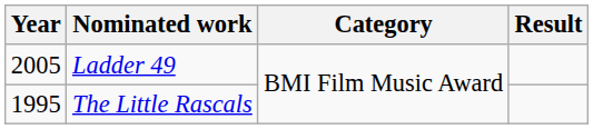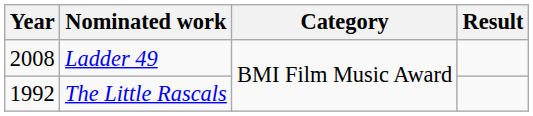 <table class="wikitable">
 <tr>
 <th>Year</th>
 <th>Nominated work</th>
 <th>Category</th>
 <th>Result</th>
 </tr>
 <tr>
-<td>2005</td>
+<td>2008</td>
 <td><em><a href='#'>Ladder 49</a></em></td>
 <td rowspan="2">BMI Film Music Award</td>
 <td></td>
 </tr>
 <tr>
-<td>1995</td>
+<td>1992</td>
 <td><em><a href='#'>The Little Rascals</a></em></td>
 <td></td>
 </tr>
 </table>
